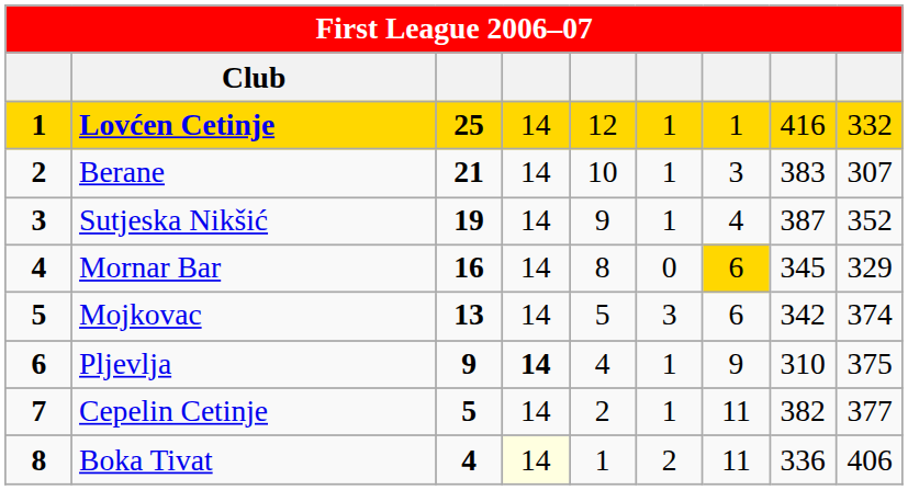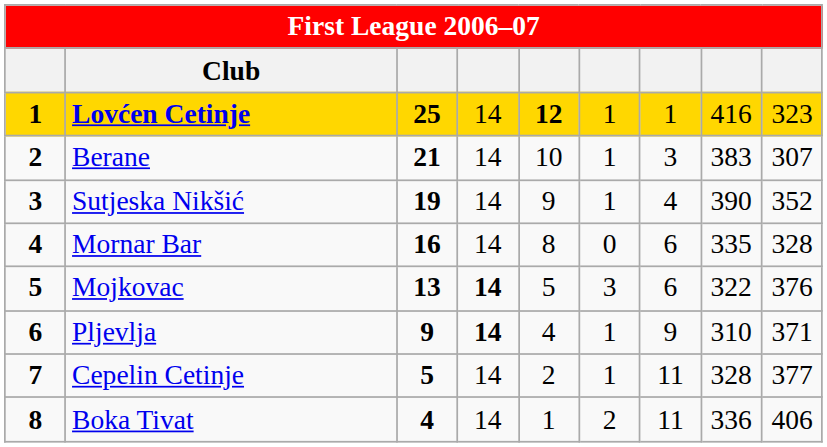 <table class="wikitable" style="text-align:center">
 <tr>
 <th colspan=10 style="background:red;color:white;">First League 2006–07</th>
 </tr>
 <tr>
 <th width=28></th>
 <th width=185>Club</th>
 <th width=28></th>
 <th width=28></th>
 <th width=28></th>
 <th width=28></th>
 <th width=28></th>
 <th width=28></th>
 <th width=28></th>
 </tr>
 <tr style="background:gold;">
 <td><strong>1</strong></td>
 <td align=left><strong><a href='#'>Lovćen Cetinje</a></strong></td>
 <td><strong>25</strong></td>
 <td>14</td>
-<td>12</td>
+<td><strong>12</strong></td>
 <td>1</td>
 <td>1</td>
 <td>416</td>
-<td>332</td>
+<td>323</td>
 </tr>
 <tr>
 <td><strong>2</strong></td>
 <td align=left><a href='#'>Berane</a></td>
 <td><strong>21</strong></td>
 <td>14</td>
 <td>10</td>
 <td>1</td>
 <td>3</td>
 <td>383</td>
 <td>307</td>
 </tr>
 <tr>
 <td><strong>3</strong></td>
 <td align=left><a href='#'>Sutjeska Nikšić</a></td>
 <td><strong>19</strong></td>
 <td>14</td>
 <td>9</td>
 <td>1</td>
 <td>4</td>
-<td>387</td>
+<td>390</td>
 <td>352</td>
 </tr>
 <tr>
 <td><strong>4</strong></td>
 <td align=left><a href='#'>Mornar Bar</a></td>
 <td><strong>16</strong></td>
 <td>14</td>
 <td>8</td>
 <td>0</td>
-<td style="background: gold;">6</td>
-<td>345</td>
-<td>329</td>
+<td>6</td>
+<td>335</td>
+<td>328</td>
 </tr>
 <tr>
 <td><strong>5</strong></td>
 <td align=left><a href='#'>Mojkovac</a></td>
 <td><strong>13</strong></td>
-<td>14</td>
+<td><strong>14</strong></td>
 <td>5</td>
 <td>3</td>
 <td>6</td>
-<td>342</td>
-<td>374</td>
+<td>322</td>
+<td>376</td>
 </tr>
 <tr>
 <td><strong>6</strong></td>
 <td align=left><a href='#'>Pljevlja</a></td>
 <td><strong>9</strong></td>
 <td><strong>14</strong></td>
 <td>4</td>
 <td>1</td>
 <td>9</td>
 <td>310</td>
-<td>375</td>
+<td>371</td>
 </tr>
 <tr>
 <td><strong>7</strong></td>
 <td align=left><a href='#'>Cepelin Cetinje</a></td>
 <td><strong>5</strong></td>
 <td>14</td>
 <td>2</td>
 <td>1</td>
 <td>11</td>
-<td>382</td>
+<td>328</td>
 <td>377</td>
 </tr>
 <tr>
 <td><strong>8</strong></td>
 <td align=left><a href='#'>Boka Tivat</a></td>
 <td><strong>4</strong></td>
-<td style="background: lightyellow;">14</td>
+<td>14</td>
 <td>1</td>
 <td>2</td>
 <td>11</td>
 <td>336</td>
 <td>406</td>
 </tr>
 </table>
